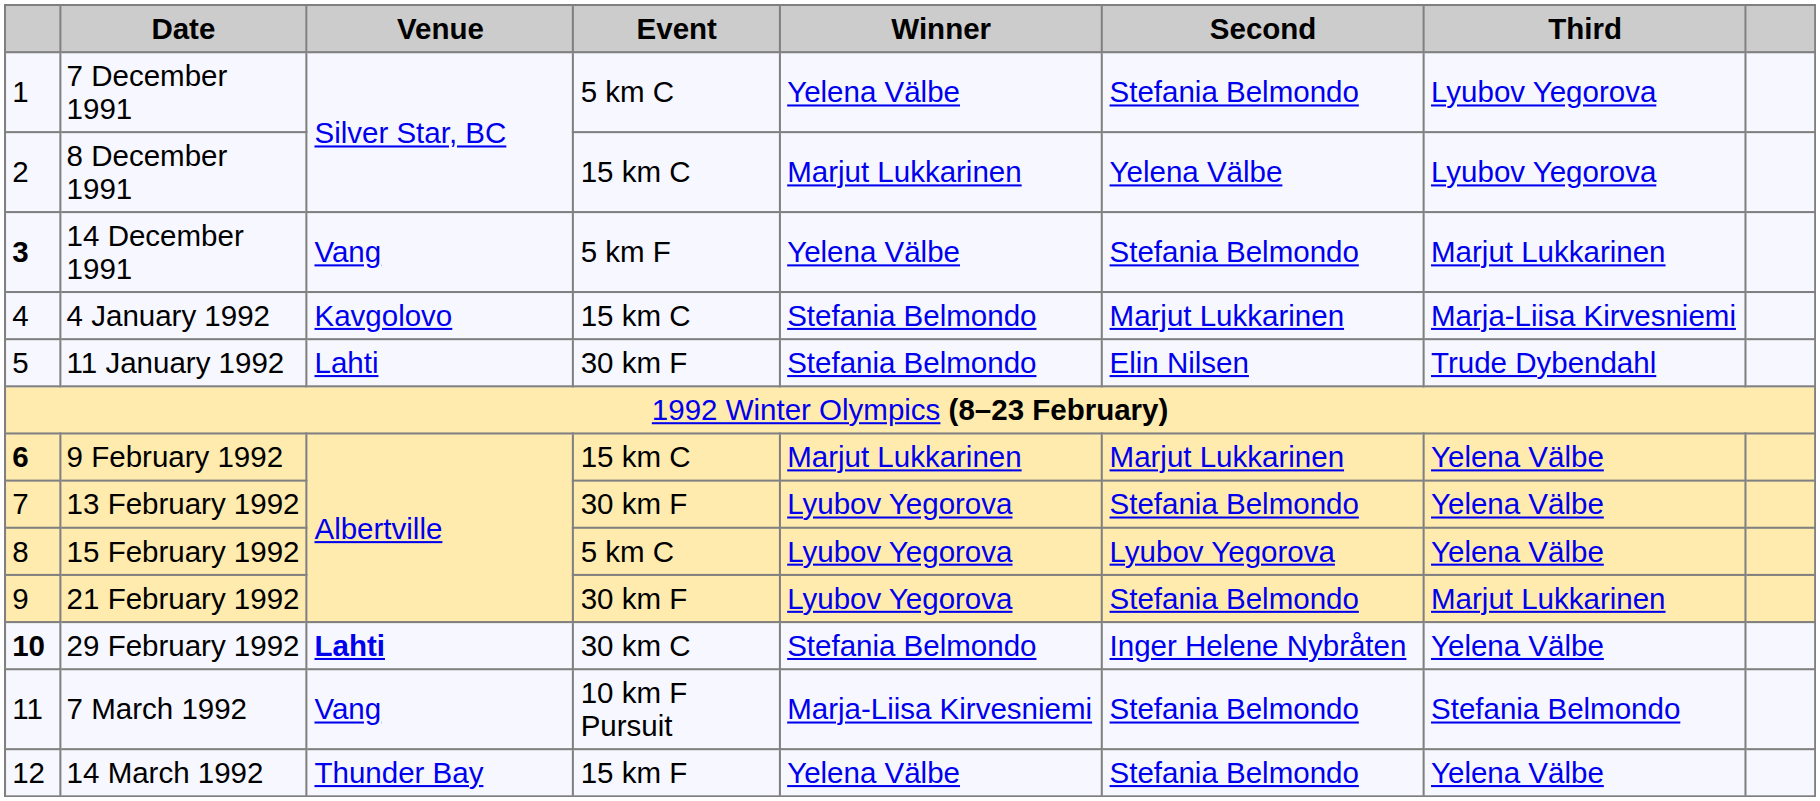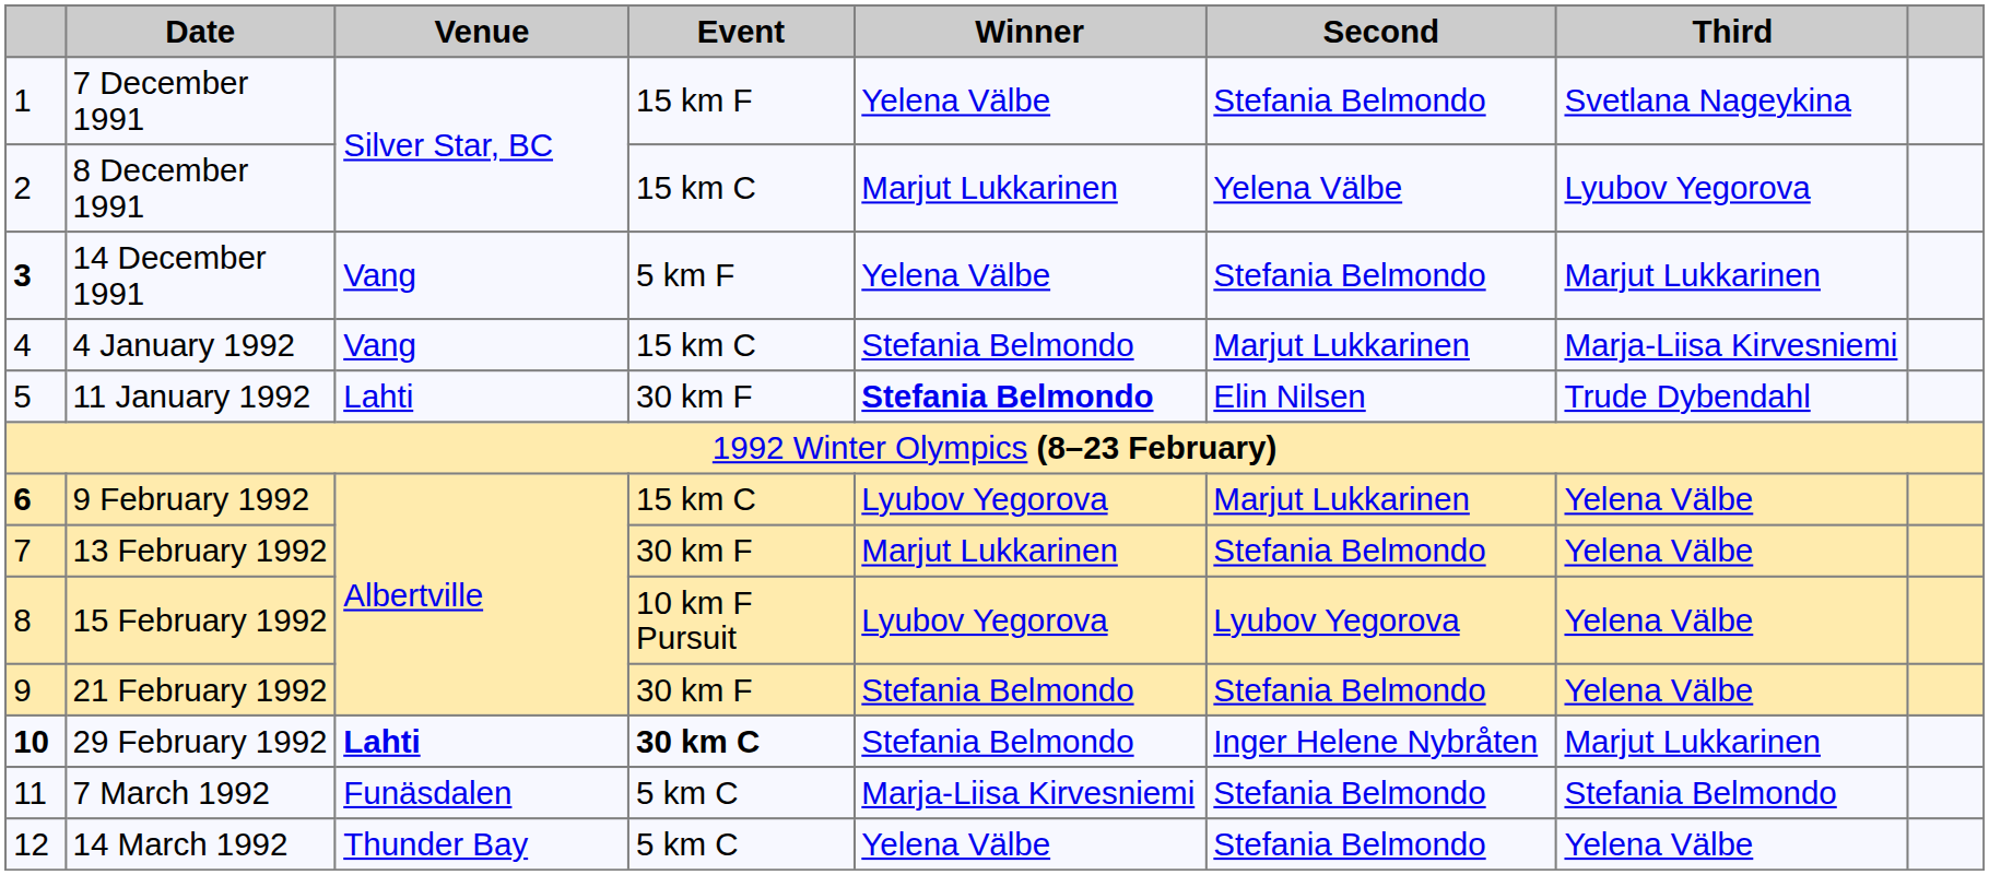 <table bgcolor="#f7f8ff" cellpadding="3" cellspacing="0" border="1" style="font-size: 90%; border: gray solid 1px; border-collapse: collapse;">
 <tr bgcolor="#CCCCCC">
 <td align="center" width="20"><strong></strong></td>
 <td align="center" width="120"><strong>Date</strong></td>
 <td align="center" width="130"><strong>Venue</strong></td>
 <td align="center" width="100"><strong>Event</strong></td>
 <td align="center" width="160"><strong>Winner</strong></td>
 <td align="center" width="160"><strong>Second</strong></td>
 <td align="center" width="160"><strong>Third</strong></td>
 <td align="center" width="30"><strong></strong></td>
 </tr>
 <tr align="left">
 <td>1</td>
 <td>7 December 1991</td>
 <td rowspan="2"> <a href='#'>Silver Star, BC</a></td>
-<td>5 km C</td>
+<td>15 km F</td>
 <td> <a href='#'>Yelena Välbe</a></td>
 <td> <a href='#'>Stefania Belmondo</a></td>
-<td> <a href='#'>Lyubov Yegorova</a></td>
+<td> <a href='#'>Svetlana Nageykina</a></td>
 <td></td>
 </tr>
 <tr align="left">
 <td>2</td>
 <td>8 December 1991</td>
 <td>15 km C</td>
 <td> <a href='#'>Marjut Lukkarinen</a></td>
 <td> <a href='#'>Yelena Välbe</a></td>
 <td> <a href='#'>Lyubov Yegorova</a></td>
 <td></td>
 </tr>
 <tr align="left">
 <td><strong>3</strong></td>
 <td>14 December 1991</td>
 <td> <a href='#'>Vang</a></td>
 <td>5 km F</td>
 <td> <a href='#'>Yelena Välbe</a></td>
 <td> <a href='#'>Stefania Belmondo</a></td>
 <td> <a href='#'>Marjut Lukkarinen</a></td>
 <td></td>
 </tr>
 <tr align="left">
 <td>4</td>
 <td>4 January 1992</td>
-<td>  <a href='#'>Kavgolovo</a></td>
+<td> <a href='#'>Vang</a></td>
 <td>15 km C</td>
 <td> <a href='#'>Stefania Belmondo</a></td>
 <td> <a href='#'>Marjut Lukkarinen</a></td>
 <td> <a href='#'>Marja-Liisa Kirvesniemi</a></td>
 <td></td>
 </tr>
 <tr align="left">
 <td>5</td>
 <td>11 January 1992</td>
 <td> <a href='#'>Lahti</a></td>
 <td>30 km F</td>
-<td> <a href='#'>Stefania Belmondo</a></td>
+<td><strong> <a href='#'>Stefania Belmondo</a></strong></td>
 <td> <a href='#'>Elin Nilsen</a></td>
 <td> <a href='#'>Trude Dybendahl</a></td>
 <td></td>
 </tr>
 <tr style="background:#FFEBAD">
 <td colspan="9" align="center"><a href='#'>1992 Winter Olympics</a> <strong>(8–23 February)</strong></td>
 </tr>
 <tr style="background:#FFEBAD">
 <td><strong>6</strong></td>
 <td>9 February 1992</td>
 <td rowspan="4"> <a href='#'>Albertville</a></td>
 <td>15 km C</td>
-<td> <a href='#'>Marjut Lukkarinen</a></td>
+<td> <a href='#'>Lyubov Yegorova</a></td>
 <td> <a href='#'>Marjut Lukkarinen</a></td>
 <td> <a href='#'>Yelena Välbe</a></td>
 <td></td>
 </tr>
 <tr style="background:#FFEBAD">
 <td>7</td>
 <td>13 February 1992</td>
 <td>30 km F</td>
-<td> <a href='#'>Lyubov Yegorova</a></td>
+<td> <a href='#'>Marjut Lukkarinen</a></td>
 <td> <a href='#'>Stefania Belmondo</a></td>
 <td> <a href='#'>Yelena Välbe</a></td>
 <td></td>
 </tr>
 <tr style="background:#FFEBAD">
 <td>8</td>
 <td>15 February 1992</td>
-<td>5 km C</td>
+<td>10 km F Pursuit</td>
 <td> <a href='#'>Lyubov Yegorova</a></td>
 <td> <a href='#'>Lyubov Yegorova</a></td>
 <td> <a href='#'>Yelena Välbe</a></td>
 <td></td>
 </tr>
 <tr style="background:#FFEBAD">
 <td>9</td>
 <td>21 February 1992</td>
 <td>30 km F</td>
-<td> <a href='#'>Lyubov Yegorova</a></td>
 <td> <a href='#'>Stefania Belmondo</a></td>
-<td> <a href='#'>Marjut Lukkarinen</a></td>
+<td> <a href='#'>Stefania Belmondo</a></td>
+<td> <a href='#'>Yelena Välbe</a></td>
 <td></td>
 </tr>
 <tr>
 <td><strong>10</strong></td>
 <td>29 February 1992</td>
 <td><strong> <a href='#'>Lahti</a></strong></td>
-<td>30 km C</td>
+<td><strong>30 km C</strong></td>
 <td> <a href='#'>Stefania Belmondo</a></td>
 <td> <a href='#'>Inger Helene Nybråten</a></td>
-<td> <a href='#'>Yelena Välbe</a></td>
+<td> <a href='#'>Marjut Lukkarinen</a></td>
 <td></td>
 </tr>
 <tr>
 <td>11</td>
 <td>7 March 1992</td>
-<td> <a href='#'>Vang</a></td>
-<td>10 km F Pursuit</td>
+<td> <a href='#'>Funäsdalen</a></td>
+<td>5 km C</td>
 <td> <a href='#'>Marja-Liisa Kirvesniemi</a></td>
 <td> <a href='#'>Stefania Belmondo</a></td>
 <td> <a href='#'>Stefania Belmondo</a></td>
 <td></td>
 </tr>
 <tr>
 <td>12</td>
 <td>14 March 1992</td>
 <td> <a href='#'>Thunder Bay</a></td>
-<td>15 km F</td>
+<td>5 km C</td>
 <td> <a href='#'>Yelena Välbe</a></td>
 <td> <a href='#'>Stefania Belmondo</a></td>
 <td> <a href='#'>Yelena Välbe</a></td>
 <td></td>
 </tr>
 </table>
